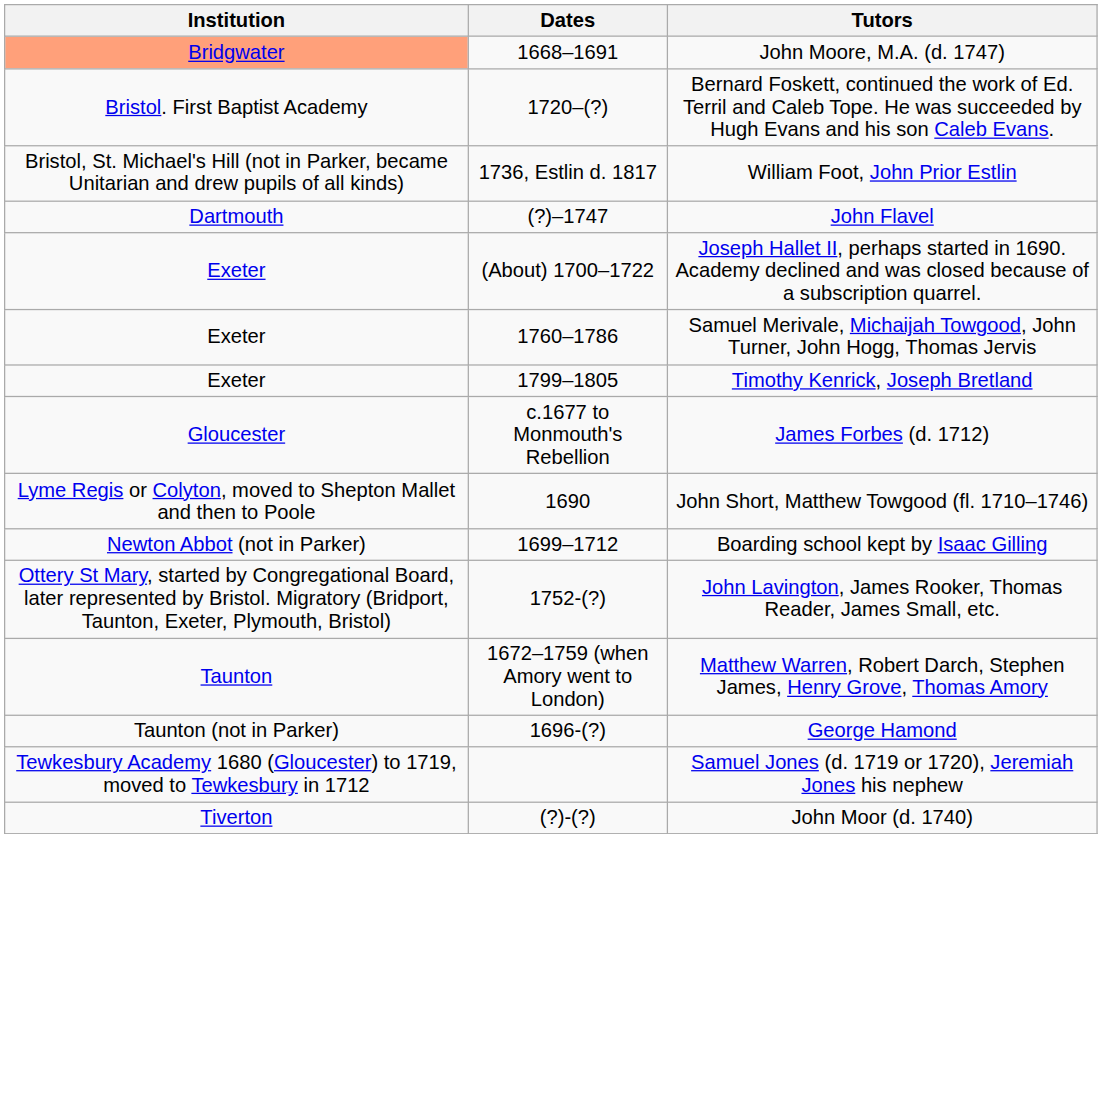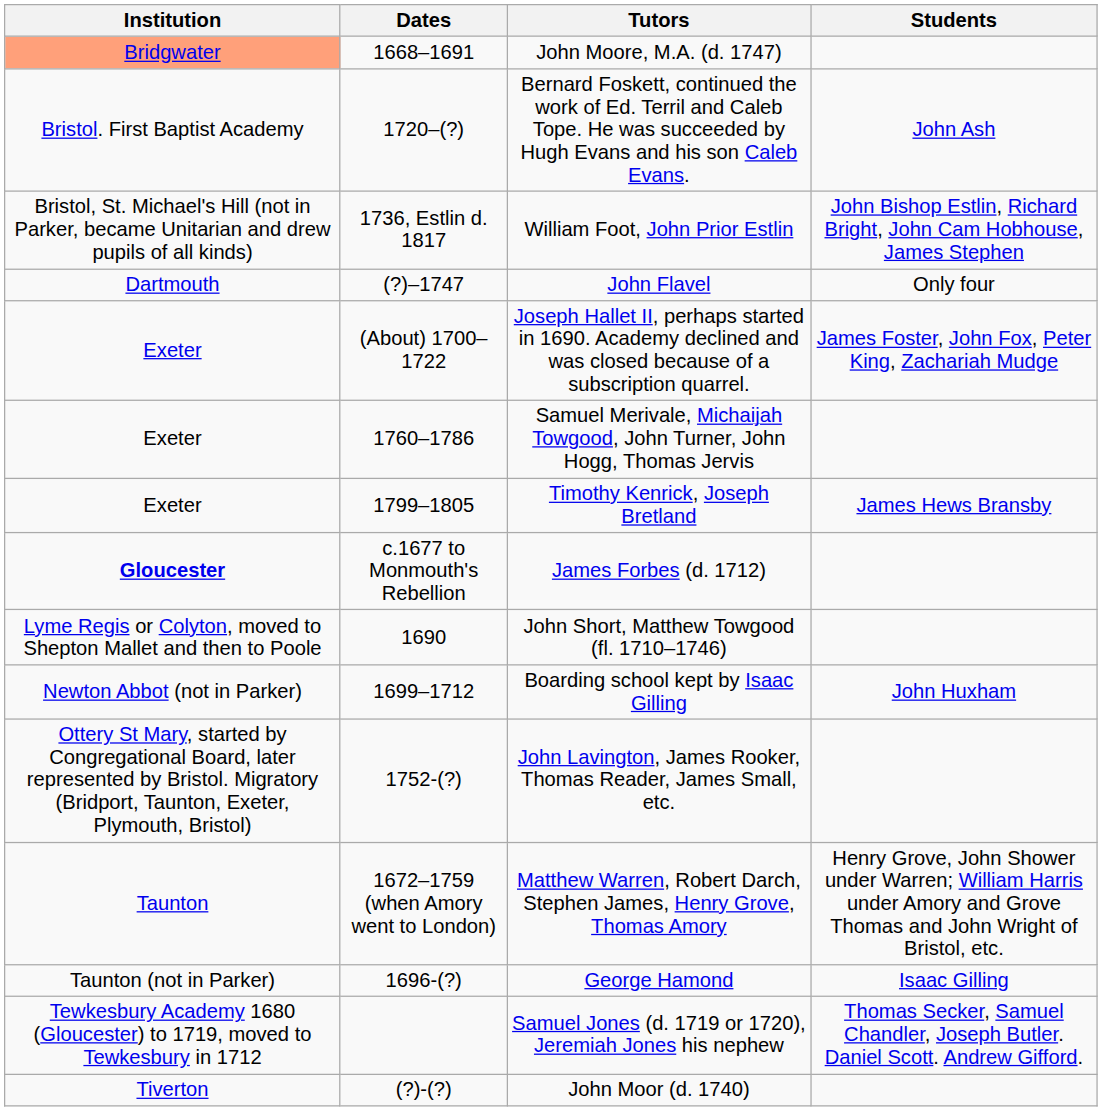 <table class="wikitable plainrowheaders" style="text-align:center;" border="1">
 <tr>
 <th>Institution</th>
 <th>Dates</th>
 <th>Tutors</th>
+<th>Students</th>
 </tr>
 <tr>
 <td style="background: lightsalmon;"><a href='#'>Bridgwater</a></td>
 <td>1668–1691</td>
 <td>John Moore, M.A. (d. 1747)</td>
+<td></td>
 </tr>
 <tr>
 <td><a href='#'>Bristol</a>. First Baptist Academy</td>
 <td>1720–(?)</td>
 <td>Bernard Foskett, continued the work of Ed. Terril and Caleb Tope. He was succeeded by Hugh Evans and his son <a href='#'>Caleb Evans</a>.</td>
+<td><a href='#'>John Ash</a></td>
 </tr>
 <tr>
 <td>Bristol, St. Michael's Hill (not in Parker, became Unitarian and drew pupils of all kinds)</td>
 <td>1736, Estlin d. 1817</td>
 <td>William Foot, <a href='#'>John Prior Estlin</a></td>
+<td><a href='#'>John Bishop Estlin</a>, <a href='#'>Richard Bright</a>, <a href='#'>John Cam Hobhouse</a>, <a href='#'>James Stephen</a></td>
 </tr>
 <tr>
 <td><a href='#'>Dartmouth</a></td>
 <td>(?)–1747</td>
 <td><a href='#'>John Flavel</a></td>
+<td>Only four</td>
 </tr>
 <tr>
 <td><a href='#'>Exeter</a></td>
 <td>(About) 1700–1722</td>
 <td><a href='#'>Joseph Hallet II</a>, perhaps started in 1690. Academy declined and was closed because of a subscription quarrel.</td>
+<td><a href='#'>James Foster</a>, <a href='#'>John Fox</a>, <a href='#'>Peter King</a>, <a href='#'>Zachariah Mudge</a></td>
 </tr>
 <tr>
 <td>Exeter</td>
 <td>1760–1786</td>
 <td>Samuel Merivale, <a href='#'>Michaijah Towgood</a>, John Turner, John Hogg, Thomas Jervis</td>
+<td></td>
 </tr>
 <tr>
 <td>Exeter</td>
 <td>1799–1805</td>
 <td><a href='#'>Timothy Kenrick</a>, <a href='#'>Joseph Bretland</a></td>
+<td><a href='#'>James Hews Bransby</a></td>
 </tr>
 <tr>
-<td><a href='#'>Gloucester</a></td>
+<td><strong><a href='#'>Gloucester</a></strong></td>
 <td>c.1677 to Monmouth's Rebellion</td>
 <td><a href='#'>James Forbes</a> (d. 1712)</td>
+<td></td>
 </tr>
 <tr>
 <td><a href='#'>Lyme Regis</a> or <a href='#'>Colyton</a>, moved to Shepton Mallet and then to Poole</td>
 <td>1690</td>
 <td>John Short, Matthew Towgood (fl. 1710–1746)</td>
+<td></td>
 </tr>
 <tr>
 <td><a href='#'>Newton Abbot</a> (not in Parker)</td>
 <td>1699–1712</td>
 <td>Boarding school kept by <a href='#'>Isaac Gilling</a></td>
+<td><a href='#'>John Huxham</a></td>
 </tr>
 <tr>
 <td><a href='#'>Ottery St Mary</a>, started by Congregational Board, later represented by Bristol. Migratory (Bridport, Taunton, Exeter, Plymouth, Bristol)</td>
 <td>1752-(?)</td>
 <td><a href='#'>John Lavington</a>, James Rooker, Thomas Reader, James Small, etc.</td>
+<td></td>
 </tr>
 <tr>
 <td><a href='#'>Taunton</a></td>
 <td>1672–1759 (when Amory went to London)</td>
 <td><a href='#'>Matthew Warren</a>, Robert Darch, Stephen James, <a href='#'>Henry Grove</a>, <a href='#'>Thomas Amory</a></td>
+<td>Henry Grove, John Shower under Warren; <a href='#'>William Harris</a> under Amory and Grove Thomas and John Wright of Bristol, etc.</td>
 </tr>
 <tr>
 <td>Taunton (not in Parker)</td>
 <td>1696-(?)</td>
 <td><a href='#'>George Hamond</a></td>
+<td><a href='#'>Isaac Gilling</a></td>
 </tr>
 <tr>
 <td><a href='#'>Tewkesbury Academy</a> 1680 (<a href='#'>Gloucester</a>) to 1719, moved to <a href='#'>Tewkesbury</a> in 1712</td>
 <td></td>
 <td><a href='#'>Samuel Jones</a> (d. 1719 or 1720), <a href='#'>Jeremiah Jones</a> his nephew</td>
+<td><a href='#'>Thomas Secker</a>, <a href='#'>Samuel Chandler</a>, <a href='#'>Joseph Butler</a>. <a href='#'>Daniel Scott</a>. <a href='#'>Andrew Gifford</a>.</td>
 </tr>
 <tr>
 <td><a href='#'>Tiverton</a></td>
 <td>(?)-(?)</td>
 <td>John Moor (d. 1740)</td>
+<td></td>
 </tr>
 </table>
